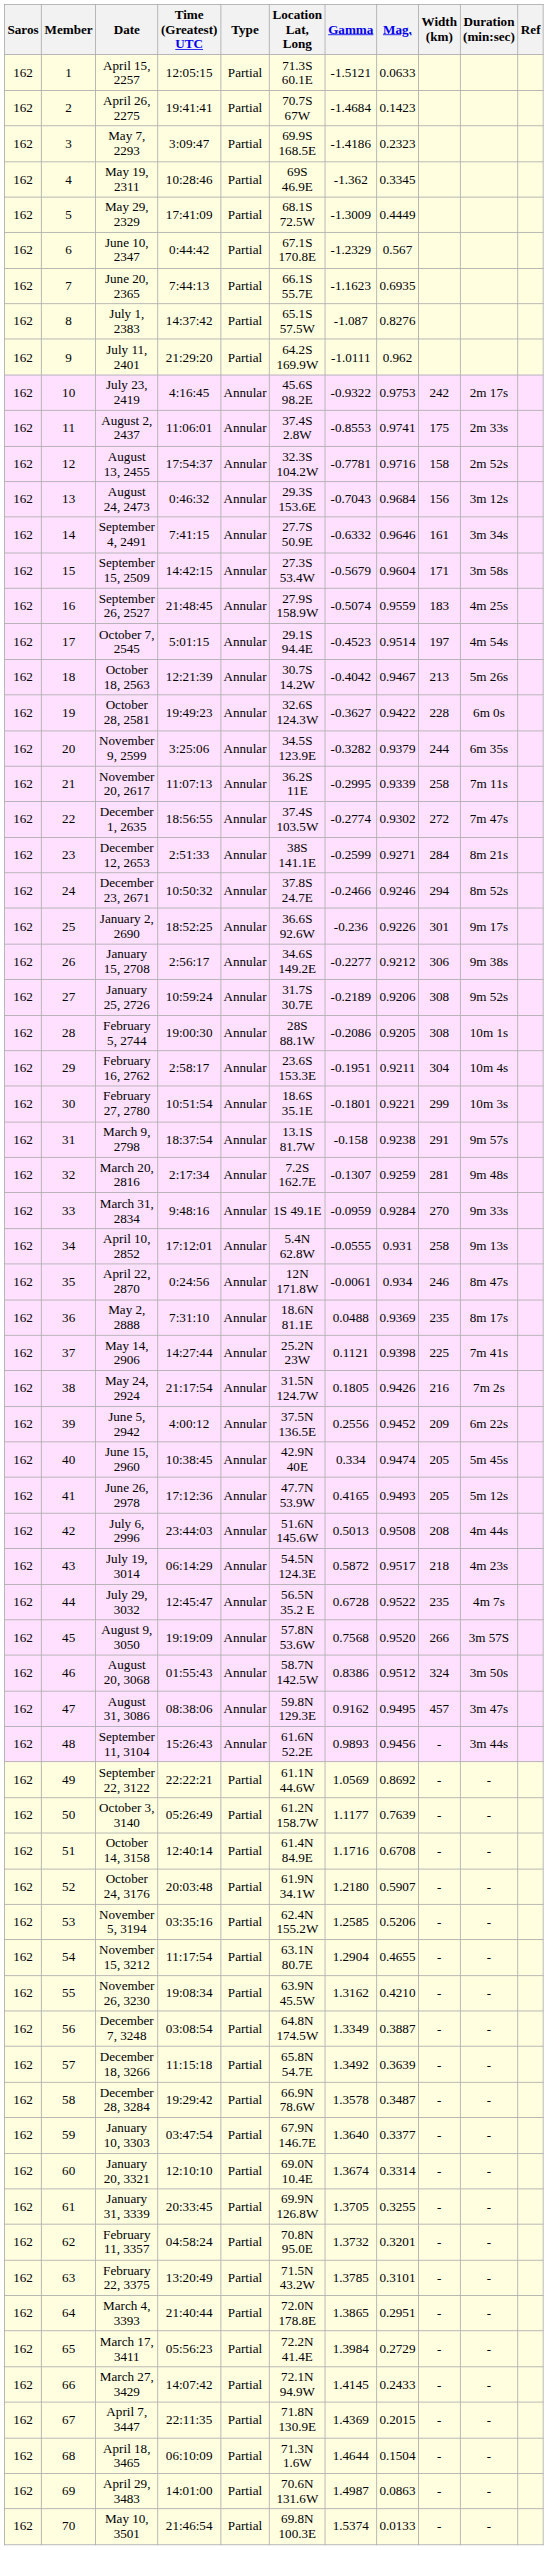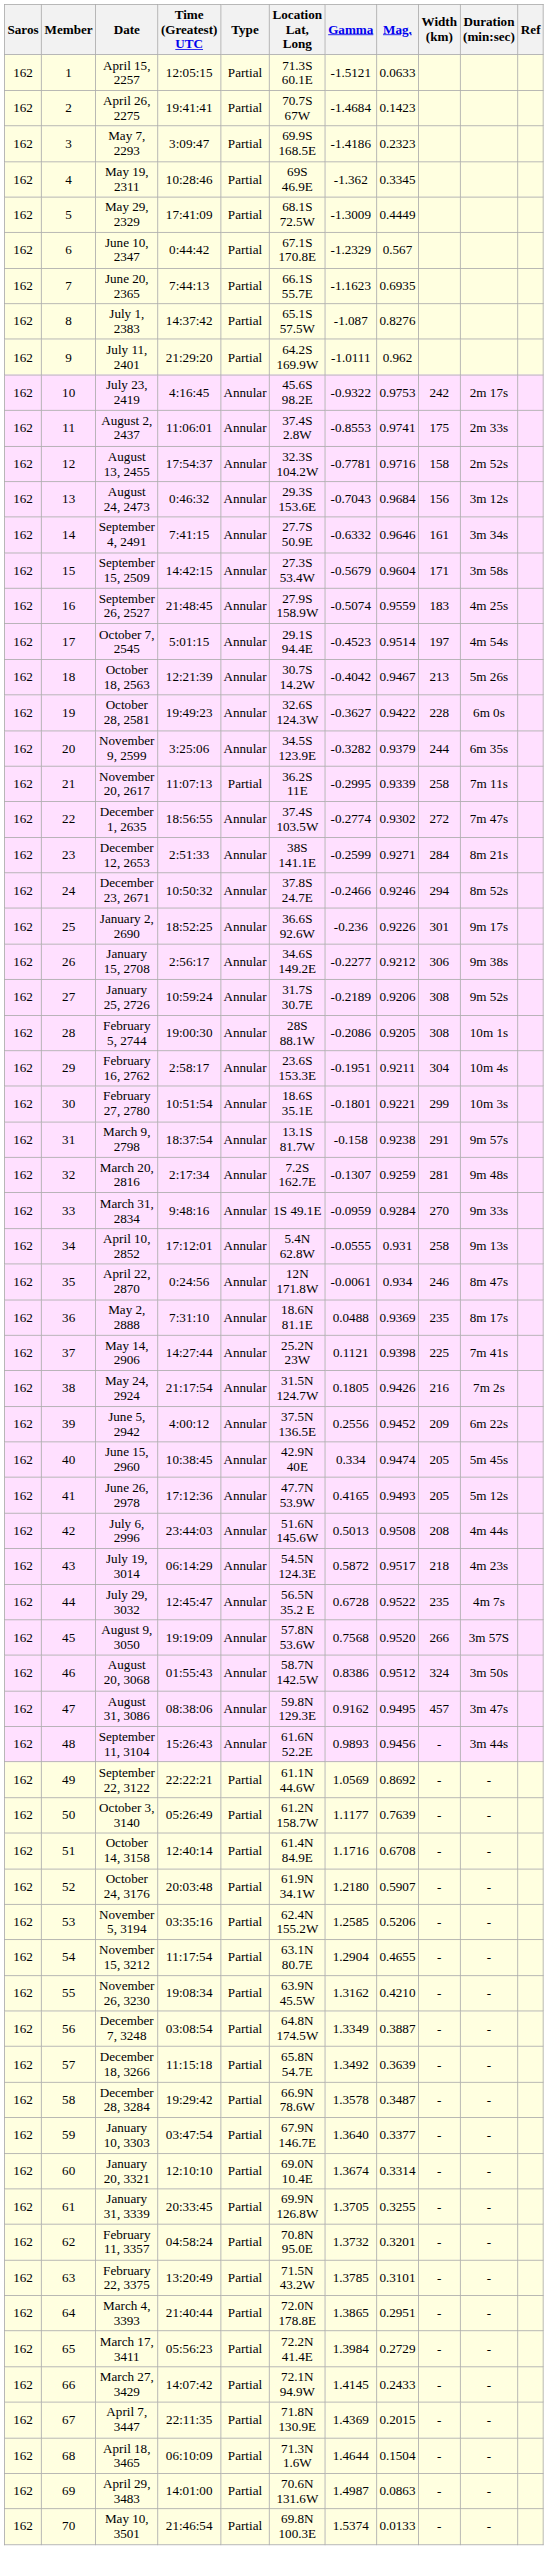 <table class=wikitable>
 <tr align=center>
 <th>Saros</th>
 <th>Member</th>
 <th>Date</th>
 <th>Time<br>(Greatest)<br><a href='#'>UTC</a></th>
 <th>Type</th>
 <th>Location<br>Lat, Long</th>
 <th><a href='#'>Gamma</a></th>
 <th><a href='#'>Mag.</a></th>
 <th>Width<br>(km)</th>
 <th>Duration<br>(min:sec)</th>
 <th>Ref</th>
 </tr>
 <tr align=center bgcolor=#ffffe0>
 <td>162</td>
 <td>1</td>
 <td>April 15, 2257</td>
 <td>12:05:15</td>
 <td>Partial</td>
 <td>71.3S 60.1E</td>
 <td>-1.5121</td>
 <td>0.0633</td>
 <td></td>
 <td></td>
 <td></td>
 </tr>
 <tr align=center bgcolor=#ffffe0>
 <td>162</td>
 <td>2</td>
 <td>April 26, 2275</td>
 <td>19:41:41</td>
 <td>Partial</td>
 <td>70.7S 67W</td>
 <td>-1.4684</td>
 <td>0.1423</td>
 <td></td>
 <td></td>
 <td></td>
 </tr>
 <tr align=center bgcolor=#ffffe0>
 <td>162</td>
 <td>3</td>
 <td>May 7, 2293</td>
 <td>3:09:47</td>
 <td>Partial</td>
 <td>69.9S 168.5E</td>
 <td>-1.4186</td>
 <td>0.2323</td>
 <td></td>
 <td></td>
 <td></td>
 </tr>
 <tr align=center bgcolor=#ffffe0>
 <td>162</td>
 <td>4</td>
 <td>May 19, 2311</td>
 <td>10:28:46</td>
 <td>Partial</td>
 <td>69S 46.9E</td>
 <td>-1.362</td>
 <td>0.3345</td>
 <td></td>
 <td></td>
 <td></td>
 </tr>
 <tr align=center bgcolor=#ffffe0>
 <td>162</td>
 <td>5</td>
 <td>May 29, 2329</td>
 <td>17:41:09</td>
 <td>Partial</td>
 <td>68.1S 72.5W</td>
 <td>-1.3009</td>
 <td>0.4449</td>
 <td></td>
 <td></td>
 <td></td>
 </tr>
 <tr align=center bgcolor=#ffffe0>
 <td>162</td>
 <td>6</td>
 <td>June 10, 2347</td>
 <td>0:44:42</td>
 <td>Partial</td>
 <td>67.1S 170.8E</td>
 <td>-1.2329</td>
 <td>0.567</td>
 <td></td>
 <td></td>
 <td></td>
 </tr>
 <tr align=center bgcolor=#ffffe0>
 <td>162</td>
 <td>7</td>
 <td>June 20, 2365</td>
 <td>7:44:13</td>
 <td>Partial</td>
 <td>66.1S 55.7E</td>
 <td>-1.1623</td>
 <td>0.6935</td>
 <td></td>
 <td></td>
 <td></td>
 </tr>
 <tr align=center bgcolor=#ffffe0>
 <td>162</td>
 <td>8</td>
 <td>July 1, 2383</td>
 <td>14:37:42</td>
 <td>Partial</td>
 <td>65.1S 57.5W</td>
 <td>-1.087</td>
 <td>0.8276</td>
 <td></td>
 <td></td>
 <td></td>
 </tr>
 <tr align=center bgcolor=#ffffe0>
 <td>162</td>
 <td>9</td>
 <td>July 11, 2401</td>
 <td>21:29:20</td>
 <td>Partial</td>
 <td>64.2S 169.9W</td>
 <td>-1.0111</td>
 <td>0.962</td>
 <td></td>
 <td></td>
 <td></td>
 </tr>
 <tr align=center bgcolor=#ffe0ff>
 <td>162</td>
 <td>10</td>
 <td>July 23, 2419</td>
 <td>4:16:45</td>
 <td>Annular</td>
 <td>45.6S 98.2E</td>
 <td>-0.9322</td>
 <td>0.9753</td>
 <td>242</td>
 <td>2m 17s</td>
 <td></td>
 </tr>
 <tr align=center bgcolor=#ffe0ff>
 <td>162</td>
 <td>11</td>
 <td>August 2, 2437</td>
 <td>11:06:01</td>
 <td>Annular</td>
 <td>37.4S 2.8W</td>
 <td>-0.8553</td>
 <td>0.9741</td>
 <td>175</td>
 <td>2m 33s</td>
 <td></td>
 </tr>
 <tr align=center bgcolor=#ffe0ff>
 <td>162</td>
 <td>12</td>
 <td>August 13, 2455</td>
 <td>17:54:37</td>
 <td>Annular</td>
 <td>32.3S 104.2W</td>
 <td>-0.7781</td>
 <td>0.9716</td>
 <td>158</td>
 <td>2m 52s</td>
 <td></td>
 </tr>
 <tr align=center bgcolor=#ffe0ff>
 <td>162</td>
 <td>13</td>
 <td>August 24, 2473</td>
 <td>0:46:32</td>
 <td>Annular</td>
 <td>29.3S 153.6E</td>
 <td>-0.7043</td>
 <td>0.9684</td>
 <td>156</td>
 <td>3m 12s</td>
 <td></td>
 </tr>
 <tr align=center bgcolor=#ffe0ff>
 <td>162</td>
 <td>14</td>
 <td>September 4, 2491</td>
 <td>7:41:15</td>
 <td>Annular</td>
 <td>27.7S 50.9E</td>
 <td>-0.6332</td>
 <td>0.9646</td>
 <td>161</td>
 <td>3m 34s</td>
 <td></td>
 </tr>
 <tr align=center bgcolor=#ffe0ff>
 <td>162</td>
 <td>15</td>
 <td>September 15, 2509</td>
 <td>14:42:15</td>
 <td>Annular</td>
 <td>27.3S 53.4W</td>
 <td>-0.5679</td>
 <td>0.9604</td>
 <td>171</td>
 <td>3m 58s</td>
 <td></td>
 </tr>
 <tr align=center bgcolor=#ffe0ff>
 <td>162</td>
 <td>16</td>
 <td>September 26, 2527</td>
 <td>21:48:45</td>
 <td>Annular</td>
 <td>27.9S 158.9W</td>
 <td>-0.5074</td>
 <td>0.9559</td>
 <td>183</td>
 <td>4m 25s</td>
 <td></td>
 </tr>
 <tr align=center bgcolor=#ffe0ff>
 <td>162</td>
 <td>17</td>
 <td>October 7, 2545</td>
 <td>5:01:15</td>
 <td>Annular</td>
 <td>29.1S 94.4E</td>
 <td>-0.4523</td>
 <td>0.9514</td>
 <td>197</td>
 <td>4m 54s</td>
 <td></td>
 </tr>
 <tr align=center bgcolor=#ffe0ff>
 <td>162</td>
 <td>18</td>
 <td>October 18, 2563</td>
 <td>12:21:39</td>
 <td>Annular</td>
 <td>30.7S 14.2W</td>
 <td>-0.4042</td>
 <td>0.9467</td>
 <td>213</td>
 <td>5m 26s</td>
 <td></td>
 </tr>
 <tr align=center bgcolor=#ffe0ff>
 <td>162</td>
 <td>19</td>
 <td>October 28, 2581</td>
 <td>19:49:23</td>
 <td>Annular</td>
 <td>32.6S 124.3W</td>
 <td>-0.3627</td>
 <td>0.9422</td>
 <td>228</td>
 <td>6m 0s</td>
 <td></td>
 </tr>
 <tr align=center bgcolor=#ffe0ff>
 <td>162</td>
 <td>20</td>
 <td>November 9, 2599</td>
 <td>3:25:06</td>
 <td>Annular</td>
 <td>34.5S 123.9E</td>
 <td>-0.3282</td>
 <td>0.9379</td>
 <td>244</td>
 <td>6m 35s</td>
 <td></td>
 </tr>
 <tr align=center bgcolor=#ffe0ff>
 <td>162</td>
 <td>21</td>
 <td>November 20, 2617</td>
 <td>11:07:13</td>
-<td>Annular</td>
+<td>Partial</td>
 <td>36.2S 11E</td>
 <td>-0.2995</td>
 <td>0.9339</td>
 <td>258</td>
 <td>7m 11s</td>
 <td></td>
 </tr>
 <tr align=center bgcolor=#ffe0ff>
 <td>162</td>
 <td>22</td>
 <td>December 1, 2635</td>
 <td>18:56:55</td>
 <td>Annular</td>
 <td>37.4S 103.5W</td>
 <td>-0.2774</td>
 <td>0.9302</td>
 <td>272</td>
 <td>7m 47s</td>
 <td></td>
 </tr>
 <tr align=center bgcolor=#ffe0ff>
 <td>162</td>
 <td>23</td>
 <td>December 12, 2653</td>
 <td>2:51:33</td>
 <td>Annular</td>
 <td>38S 141.1E</td>
 <td>-0.2599</td>
 <td>0.9271</td>
 <td>284</td>
 <td>8m 21s</td>
 <td></td>
 </tr>
 <tr align=center bgcolor=#ffe0ff>
 <td>162</td>
 <td>24</td>
 <td>December 23, 2671</td>
 <td>10:50:32</td>
 <td>Annular</td>
 <td>37.8S 24.7E</td>
 <td>-0.2466</td>
 <td>0.9246</td>
 <td>294</td>
 <td>8m 52s</td>
 <td></td>
 </tr>
 <tr align=center bgcolor=#ffe0ff>
 <td>162</td>
 <td>25</td>
 <td>January 2, 2690</td>
 <td>18:52:25</td>
 <td>Annular</td>
 <td>36.6S 92.6W</td>
 <td>-0.236</td>
 <td>0.9226</td>
 <td>301</td>
 <td>9m 17s</td>
 <td></td>
 </tr>
 <tr align=center bgcolor=#ffe0ff>
 <td>162</td>
 <td>26</td>
 <td>January 15, 2708</td>
 <td>2:56:17</td>
 <td>Annular</td>
 <td>34.6S 149.2E</td>
 <td>-0.2277</td>
 <td>0.9212</td>
 <td>306</td>
 <td>9m 38s</td>
 <td></td>
 </tr>
 <tr align=center bgcolor=#ffe0ff>
 <td>162</td>
 <td>27</td>
 <td>January 25, 2726</td>
 <td>10:59:24</td>
 <td>Annular</td>
 <td>31.7S 30.7E</td>
 <td>-0.2189</td>
 <td>0.9206</td>
 <td>308</td>
 <td>9m 52s</td>
 <td></td>
 </tr>
 <tr align=center bgcolor=#ffe0ff>
 <td>162</td>
 <td>28</td>
 <td>February 5, 2744</td>
 <td>19:00:30</td>
 <td>Annular</td>
 <td>28S 88.1W</td>
 <td>-0.2086</td>
 <td>0.9205</td>
 <td>308</td>
 <td>10m 1s</td>
 <td></td>
 </tr>
 <tr align=center bgcolor=#ffe0ff>
 <td>162</td>
 <td>29</td>
 <td>February 16, 2762</td>
 <td>2:58:17</td>
 <td>Annular</td>
 <td>23.6S 153.3E</td>
 <td>-0.1951</td>
 <td>0.9211</td>
 <td>304</td>
 <td>10m 4s</td>
 <td></td>
 </tr>
 <tr align=center bgcolor=#ffe0ff>
 <td>162</td>
 <td>30</td>
 <td>February 27, 2780</td>
 <td>10:51:54</td>
 <td>Annular</td>
 <td>18.6S 35.1E</td>
 <td>-0.1801</td>
 <td>0.9221</td>
 <td>299</td>
 <td>10m 3s</td>
 <td></td>
 </tr>
 <tr align=center bgcolor=#ffe0ff>
 <td>162</td>
 <td>31</td>
 <td>March 9, 2798</td>
 <td>18:37:54</td>
 <td>Annular</td>
 <td>13.1S 81.7W</td>
 <td>-0.158</td>
 <td>0.9238</td>
 <td>291</td>
 <td>9m 57s</td>
 <td></td>
 </tr>
 <tr align=center bgcolor=#ffe0ff>
 <td>162</td>
 <td>32</td>
 <td>March 20, 2816</td>
 <td>2:17:34</td>
 <td>Annular</td>
 <td>7.2S 162.7E</td>
 <td>-0.1307</td>
 <td>0.9259</td>
 <td>281</td>
 <td>9m 48s</td>
 <td></td>
 </tr>
 <tr align=center bgcolor=#ffe0ff>
 <td>162</td>
 <td>33</td>
 <td>March 31, 2834</td>
 <td>9:48:16</td>
 <td>Annular</td>
 <td>1S 49.1E</td>
 <td>-0.0959</td>
 <td>0.9284</td>
 <td>270</td>
 <td>9m 33s</td>
 <td></td>
 </tr>
 <tr align=center bgcolor=#ffe0ff>
 <td>162</td>
 <td>34</td>
 <td>April 10, 2852</td>
 <td>17:12:01</td>
 <td>Annular</td>
 <td>5.4N 62.8W</td>
 <td>-0.0555</td>
 <td>0.931</td>
 <td>258</td>
 <td>9m 13s</td>
 <td></td>
 </tr>
 <tr align=center bgcolor=#ffe0ff>
 <td>162</td>
 <td>35</td>
 <td>April 22, 2870</td>
 <td>0:24:56</td>
 <td>Annular</td>
 <td>12N 171.8W</td>
 <td>-0.0061</td>
 <td>0.934</td>
 <td>246</td>
 <td>8m 47s</td>
 <td></td>
 </tr>
 <tr align=center bgcolor=#ffe0ff>
 <td>162</td>
 <td>36</td>
 <td>May 2, 2888</td>
 <td>7:31:10</td>
 <td>Annular</td>
 <td>18.6N 81.1E</td>
 <td>0.0488</td>
 <td>0.9369</td>
 <td>235</td>
 <td>8m 17s</td>
 <td></td>
 </tr>
 <tr align=center bgcolor=#ffe0ff>
 <td>162</td>
 <td>37</td>
 <td>May 14, 2906</td>
 <td>14:27:44</td>
 <td>Annular</td>
 <td>25.2N 23W</td>
 <td>0.1121</td>
 <td>0.9398</td>
 <td>225</td>
 <td>7m 41s</td>
 <td></td>
 </tr>
 <tr align=center bgcolor=#ffe0ff>
 <td>162</td>
 <td>38</td>
 <td>May 24, 2924</td>
 <td>21:17:54</td>
 <td>Annular</td>
 <td>31.5N 124.7W</td>
 <td>0.1805</td>
 <td>0.9426</td>
 <td>216</td>
 <td>7m 2s</td>
 <td></td>
 </tr>
 <tr align=center bgcolor=#ffe0ff>
 <td>162</td>
 <td>39</td>
 <td>June 5, 2942</td>
 <td>4:00:12</td>
 <td>Annular</td>
 <td>37.5N 136.5E</td>
 <td>0.2556</td>
 <td>0.9452</td>
 <td>209</td>
 <td>6m 22s</td>
 <td></td>
 </tr>
 <tr align=center bgcolor=#ffe0ff>
 <td>162</td>
 <td>40</td>
 <td>June 15, 2960</td>
 <td>10:38:45</td>
 <td>Annular</td>
 <td>42.9N 40E</td>
 <td>0.334</td>
 <td>0.9474</td>
 <td>205</td>
 <td>5m 45s</td>
 <td></td>
 </tr>
 <tr align=center bgcolor=#ffe0ff>
 <td>162</td>
 <td>41</td>
 <td>June 26, 2978</td>
 <td>17:12:36</td>
 <td>Annular</td>
 <td>47.7N 53.9W</td>
 <td>0.4165</td>
 <td>0.9493</td>
 <td>205</td>
 <td>5m 12s</td>
 <td></td>
 </tr>
 <tr align=center bgcolor=#ffe0ff>
 <td>162</td>
 <td>42</td>
 <td>July 6, 2996</td>
 <td>23:44:03</td>
 <td>Annular</td>
 <td>51.6N 145.6W</td>
 <td>0.5013</td>
 <td>0.9508</td>
 <td>208</td>
 <td>4m 44s</td>
 <td></td>
 </tr>
 <tr align=center bgcolor=#ffe0ff>
 <td>162</td>
 <td>43</td>
 <td>July 19, 3014</td>
 <td>06:14:29</td>
 <td>Annular</td>
 <td>54.5N 124.3E</td>
 <td>0.5872</td>
 <td>0.9517</td>
 <td>218</td>
 <td>4m 23s</td>
 <td></td>
 </tr>
 <tr align=center bgcolor=#ffe0ff>
 <td>162</td>
 <td>44</td>
 <td>July 29, 3032</td>
 <td>12:45:47</td>
 <td>Annular</td>
 <td>56.5N 35.2 E</td>
 <td>0.6728</td>
 <td>0.9522</td>
 <td>235</td>
 <td>4m 7s</td>
 <td></td>
 </tr>
 <tr align=center bgcolor=#ffe0ff>
 <td>162</td>
 <td>45</td>
 <td>August 9, 3050</td>
 <td>19:19:09</td>
 <td>Annular</td>
 <td>57.8N 53.6W</td>
 <td>0.7568</td>
 <td>0.9520</td>
 <td>266</td>
 <td>3m 57S</td>
 <td></td>
 </tr>
 <tr align=center bgcolor=#ffe0ff>
 <td>162</td>
 <td>46</td>
 <td>August 20, 3068</td>
 <td>01:55:43</td>
 <td>Annular</td>
 <td>58.7N 142.5W</td>
 <td>0.8386</td>
 <td>0.9512</td>
 <td>324</td>
 <td>3m 50s</td>
 <td></td>
 </tr>
 <tr align=center bgcolor=#ffe0ff>
 <td>162</td>
 <td>47</td>
 <td>August 31, 3086</td>
 <td>08:38:06</td>
 <td>Annular</td>
 <td>59.8N 129.3E</td>
 <td>0.9162</td>
 <td>0.9495</td>
 <td>457</td>
 <td>3m 47s</td>
 <td></td>
 </tr>
 <tr align=center bgcolor=#ffe0ff>
 <td>162</td>
 <td>48</td>
 <td>September 11, 3104</td>
 <td>15:26:43</td>
 <td>Annular</td>
 <td>61.6N 52.2E</td>
 <td>0.9893</td>
 <td>0.9456</td>
 <td>-</td>
 <td>3m 44s</td>
 <td></td>
 </tr>
 <tr align=center bgcolor=#ffffe0>
 <td>162</td>
 <td>49</td>
 <td>September 22, 3122</td>
 <td>22:22:21</td>
 <td>Partial</td>
 <td>61.1N 44.6W</td>
 <td>1.0569</td>
 <td>0.8692</td>
 <td>-</td>
 <td>-</td>
 <td></td>
 </tr>
 <tr align=center bgcolor=#ffffe0>
 <td>162</td>
 <td>50</td>
 <td>October 3, 3140</td>
 <td>05:26:49</td>
 <td>Partial</td>
 <td>61.2N 158.7W</td>
 <td>1.1177</td>
 <td>0.7639</td>
 <td>-</td>
 <td>-</td>
 <td></td>
 </tr>
 <tr align=center bgcolor=#ffffe0>
 <td>162</td>
 <td>51</td>
 <td>October 14, 3158</td>
 <td>12:40:14</td>
 <td>Partial</td>
 <td>61.4N 84.9E</td>
 <td>1.1716</td>
 <td>0.6708</td>
 <td>-</td>
 <td>-</td>
 <td></td>
 </tr>
 <tr align=center bgcolor=#ffffe0>
 <td>162</td>
 <td>52</td>
 <td>October 24, 3176</td>
 <td>20:03:48</td>
 <td>Partial</td>
 <td>61.9N 34.1W</td>
 <td>1.2180</td>
 <td>0.5907</td>
 <td>-</td>
 <td>-</td>
 <td></td>
 </tr>
 <tr align=center bgcolor=#ffffe0>
 <td>162</td>
 <td>53</td>
 <td>November 5, 3194</td>
 <td>03:35:16</td>
 <td>Partial</td>
 <td>62.4N 155.2W</td>
 <td>1.2585</td>
 <td>0.5206</td>
 <td>-</td>
 <td>-</td>
 <td></td>
 </tr>
 <tr align=center bgcolor=#ffffe0>
 <td>162</td>
 <td>54</td>
 <td>November 15, 3212</td>
 <td>11:17:54</td>
 <td>Partial</td>
 <td>63.1N 80.7E</td>
 <td>1.2904</td>
 <td>0.4655</td>
 <td>-</td>
 <td>-</td>
 <td></td>
 </tr>
 <tr align=center bgcolor=#ffffe0>
 <td>162</td>
 <td>55</td>
 <td>November 26, 3230</td>
 <td>19:08:34</td>
 <td>Partial</td>
 <td>63.9N 45.5W</td>
 <td>1.3162</td>
 <td>0.4210</td>
 <td>-</td>
 <td>-</td>
 <td></td>
 </tr>
 <tr align=center bgcolor=#ffffe0>
 <td>162</td>
 <td>56</td>
 <td>December 7, 3248</td>
 <td>03:08:54</td>
 <td>Partial</td>
 <td>64.8N 174.5W</td>
 <td>1.3349</td>
 <td>0.3887</td>
 <td>-</td>
 <td>-</td>
 <td></td>
 </tr>
 <tr align=center bgcolor=#ffffe0>
 <td>162</td>
 <td>57</td>
 <td>December 18, 3266</td>
 <td>11:15:18</td>
 <td>Partial</td>
 <td>65.8N 54.7E</td>
 <td>1.3492</td>
 <td>0.3639</td>
 <td>-</td>
 <td>-</td>
 <td></td>
 </tr>
 <tr align=center bgcolor=#ffffe0>
 <td>162</td>
 <td>58</td>
 <td>December 28, 3284</td>
 <td>19:29:42</td>
 <td>Partial</td>
 <td>66.9N 78.6W</td>
 <td>1.3578</td>
 <td>0.3487</td>
 <td>-</td>
 <td>-</td>
 <td></td>
 </tr>
 <tr align=center bgcolor=#ffffe0>
 <td>162</td>
 <td>59</td>
 <td>January 10, 3303</td>
 <td>03:47:54</td>
 <td>Partial</td>
 <td>67.9N 146.7E</td>
 <td>1.3640</td>
 <td>0.3377</td>
 <td>-</td>
 <td>-</td>
 <td></td>
 </tr>
 <tr align=center bgcolor=#ffffe0>
 <td>162</td>
 <td>60</td>
 <td>January 20, 3321</td>
 <td>12:10:10</td>
 <td>Partial</td>
 <td>69.0N 10.4E</td>
 <td>1.3674</td>
 <td>0.3314</td>
 <td>-</td>
 <td>-</td>
 <td></td>
 </tr>
 <tr align=center bgcolor=#ffffe0>
 <td>162</td>
 <td>61</td>
 <td>January 31, 3339</td>
 <td>20:33:45</td>
 <td>Partial</td>
 <td>69.9N 126.8W</td>
 <td>1.3705</td>
 <td>0.3255</td>
 <td>-</td>
 <td>-</td>
 <td></td>
 </tr>
 <tr align=center bgcolor=#ffffe0>
 <td>162</td>
 <td>62</td>
 <td>February 11, 3357</td>
 <td>04:58:24</td>
 <td>Partial</td>
 <td>70.8N 95.0E</td>
 <td>1.3732</td>
 <td>0.3201</td>
 <td>-</td>
 <td>-</td>
 <td></td>
 </tr>
 <tr align=center bgcolor=#ffffe0>
 <td>162</td>
 <td>63</td>
 <td>February 22, 3375</td>
 <td>13:20:49</td>
 <td>Partial</td>
 <td>71.5N 43.2W</td>
 <td>1.3785</td>
 <td>0.3101</td>
 <td>-</td>
 <td>-</td>
 <td></td>
 </tr>
 <tr align=center bgcolor=#ffffe0>
 <td>162</td>
 <td>64</td>
 <td>March 4, 3393</td>
 <td>21:40:44</td>
 <td>Partial</td>
 <td>72.0N 178.8E</td>
 <td>1.3865</td>
 <td>0.2951</td>
 <td>-</td>
 <td>-</td>
 <td></td>
 </tr>
 <tr align=center bgcolor=#ffffe0>
 <td>162</td>
 <td>65</td>
 <td>March 17, 3411</td>
 <td>05:56:23</td>
 <td>Partial</td>
 <td>72.2N 41.4E</td>
 <td>1.3984</td>
 <td>0.2729</td>
 <td>-</td>
 <td>-</td>
 <td></td>
 </tr>
 <tr align=center bgcolor=#ffffe0>
 <td>162</td>
 <td>66</td>
 <td>March 27, 3429</td>
 <td>14:07:42</td>
 <td>Partial</td>
 <td>72.1N 94.9W</td>
 <td>1.4145</td>
 <td>0.2433</td>
 <td>-</td>
 <td>-</td>
 <td></td>
 </tr>
 <tr align=center bgcolor=#ffffe0>
 <td>162</td>
 <td>67</td>
 <td>April 7, 3447</td>
 <td>22:11:35</td>
 <td>Partial</td>
 <td>71.8N 130.9E</td>
 <td>1.4369</td>
 <td>0.2015</td>
 <td>-</td>
 <td>-</td>
 <td></td>
 </tr>
 <tr align=center bgcolor=#ffffe0>
 <td>162</td>
 <td>68</td>
 <td>April 18, 3465</td>
 <td>06:10:09</td>
 <td>Partial</td>
 <td>71.3N 1.6W</td>
 <td>1.4644</td>
 <td>0.1504</td>
 <td>-</td>
 <td>-</td>
 <td></td>
 </tr>
 <tr align=center bgcolor=#ffffe0>
 <td>162</td>
 <td>69</td>
 <td>April 29, 3483</td>
 <td>14:01:00</td>
 <td>Partial</td>
 <td>70.6N 131.6W</td>
 <td>1.4987</td>
 <td>0.0863</td>
 <td>-</td>
 <td>-</td>
 <td></td>
 </tr>
 <tr align=center bgcolor=#ffffe0>
 <td>162</td>
 <td>70</td>
 <td>May 10, 3501</td>
 <td>21:46:54</td>
 <td>Partial</td>
 <td>69.8N 100.3E</td>
 <td>1.5374</td>
 <td>0.0133</td>
 <td>-</td>
 <td>-</td>
 <td></td>
 </tr>
 </table>
